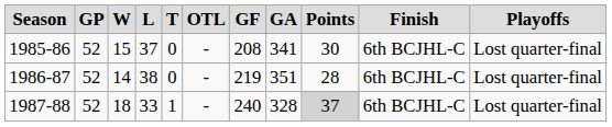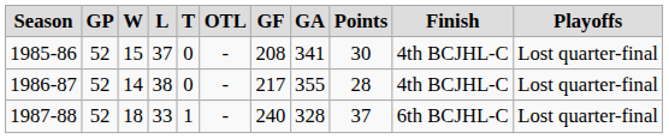 <table class="wikitable">
 <tr align="center"  bgcolor="#dddddd">
 <td><strong>Season</strong></td>
 <td><strong>GP </strong></td>
 <td><strong> W </strong></td>
 <td><strong> L </strong></td>
 <td><strong> T </strong></td>
 <td><strong>OTL</strong></td>
 <td><strong>GF </strong></td>
 <td><strong>GA </strong></td>
 <td><strong>Points</strong></td>
 <td><strong>Finish</strong></td>
 <td><strong>Playoffs</strong></td>
 </tr>
 <tr align="center">
 <td>1985-86</td>
 <td>52</td>
 <td>15</td>
 <td>37</td>
 <td>0</td>
 <td>-</td>
 <td>208</td>
 <td>341</td>
 <td>30</td>
-<td>6th BCJHL-C</td>
+<td>4th BCJHL-C</td>
 <td>Lost quarter-final</td>
 </tr>
 <tr align="center">
 <td>1986-87</td>
 <td>52</td>
 <td>14</td>
 <td>38</td>
 <td>0</td>
 <td>-</td>
-<td>219</td>
-<td>351</td>
+<td>217</td>
+<td>355</td>
 <td>28</td>
-<td>6th BCJHL-C</td>
+<td>4th BCJHL-C</td>
 <td>Lost quarter-final</td>
 </tr>
 <tr align="center">
 <td>1987-88</td>
 <td>52</td>
 <td>18</td>
 <td>33</td>
 <td>1</td>
 <td>-</td>
 <td>240</td>
 <td>328</td>
-<td style="background: lightgrey;">37</td>
+<td>37</td>
 <td>6th BCJHL-C</td>
 <td>Lost quarter-final</td>
 </tr>
 </table>
